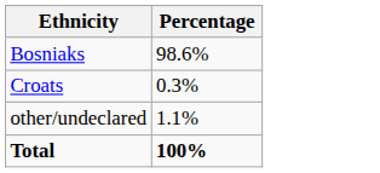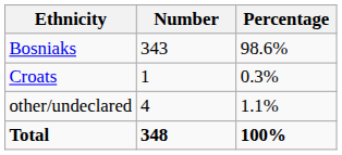 <table class="wikitable">
 <tr>
 <th width="100px">Ethnicity</th>
+<th width="80px">Number</th>
 <th width="80px">Percentage</th>
 </tr>
 <tr>
 <td><a href='#'>Bosniaks</a></td>
+<td>343</td>
 <td>98.6%</td>
 </tr>
 <tr>
 <td><a href='#'>Croats</a></td>
+<td>1</td>
 <td>0.3%</td>
 </tr>
 <tr>
 <td>other/undeclared</td>
+<td>4</td>
 <td>1.1%</td>
 </tr>
 <tr>
 <td><strong>Total</strong></td>
+<td><strong>348</strong></td>
 <td><strong>100%</strong></td>
 </tr>
 </table>
